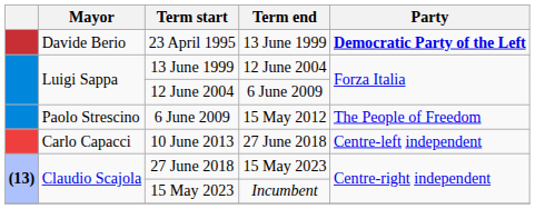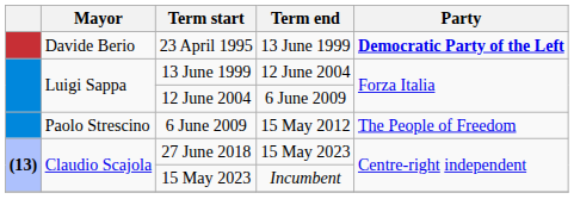 <table class="wikitable">
 <tr>
 <th class=unsortable> </th>
 <th>Mayor</th>
 <th>Term start</th>
 <th>Term end</th>
 <th>Party</th>
 </tr>
 <tr>
 <th style="background:#C72F35;"></th>
 <td>Davide Berio</td>
 <td align=center>23 April 1995</td>
 <td align=center>13 June 1999</td>
 <td><strong><a href='#'>Democratic Party of the Left</a></strong></td>
 </tr>
 <tr>
 <th rowspan=2 style="background:#0087DC;"></th>
 <td rowspan=2>Luigi Sappa</td>
 <td align=center>13 June 1999</td>
 <td align=center>12 June 2004</td>
 <td rowspan=2><a href='#'>Forza Italia</a></td>
 </tr>
 <tr>
 <td align=center>12 June 2004</td>
 <td align=center>6 June 2009</td>
 </tr>
 <tr>
 <th style="background:#0087DC;"></th>
 <td>Paolo Strescino</td>
 <td align=center>6 June 2009</td>
 <td align=center>15 May 2012</td>
 <td><a href='#'>The People of Freedom</a></td>
 </tr>
 <tr>
-<th style="background:#EF3E3E;"></th>
-<td>Carlo Capacci</td>
-<td align=center>10 June 2013</td>
-<td align=center>27 June 2018</td>
-<td><a href='#'>Centre-left</a> <a href='#'>independent</a></td>
-</tr>
-<tr>
 <th rowspan=2 style="background:#ADC1FD;">(13)</th>
 <td rowspan=2><a href='#'>Claudio Scajola</a></td>
 <td align=center>27 June 2018</td>
 <td align=center>15 May 2023</td>
 <td rowspan=2><a href='#'>Centre-right</a> <a href='#'>independent</a></td>
 </tr>
 <tr>
 <td align=center>15 May 2023</td>
 <td align=center><em>Incumbent</em></td>
 </tr>
 <tr>
 </tr>
 </table>
